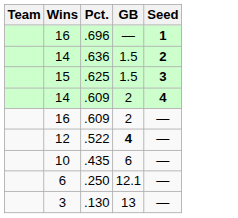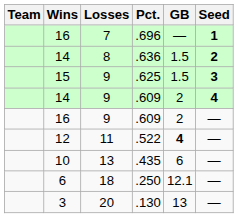 <table class=wikitable>
 <tr>
 <th>Team</th>
 <th>Wins</th>
+<th>Losses</th>
 <th>Pct.</th>
 <th>GB</th>
 <th>Seed</th>
 </tr>
 <tr bgcolor=ccffcc align=center>
 <td></td>
 <td>16</td>
+<td>7</td>
 <td>.696</td>
 <td>—</td>
 <td><strong>1</strong></td>
 </tr>
 <tr bgcolor=ccffcc align=center>
 <td></td>
 <td>14</td>
+<td>8</td>
 <td>.636</td>
 <td>1.5</td>
 <td><strong>2</strong></td>
 </tr>
 <tr bgcolor=ccffcc align=center>
 <td></td>
 <td>15</td>
+<td>9</td>
 <td>.625</td>
 <td>1.5</td>
 <td><strong>3</strong></td>
 </tr>
 <tr bgcolor=ccffcc align=center>
 <td></td>
 <td>14</td>
+<td>9</td>
 <td>.609</td>
 <td>2</td>
 <td><strong>4</strong></td>
 </tr>
 <tr align=center>
 <td></td>
 <td>16</td>
+<td>9</td>
 <td>.609</td>
 <td>2</td>
 <td>—</td>
 </tr>
 <tr align=center>
 <td></td>
 <td>12</td>
+<td>11</td>
 <td>.522</td>
 <td><strong>4</strong></td>
 <td>—</td>
 </tr>
 <tr align=center>
 <td></td>
 <td>10</td>
+<td>13</td>
 <td>.435</td>
 <td>6</td>
 <td>—</td>
 </tr>
 <tr align=center>
 <td></td>
 <td>6</td>
+<td>18</td>
 <td>.250</td>
 <td>12.1</td>
 <td>—</td>
 </tr>
 <tr align=center>
 <td></td>
 <td>3</td>
+<td>20</td>
 <td>.130</td>
 <td>13</td>
 <td>—</td>
 </tr>
 </table>
